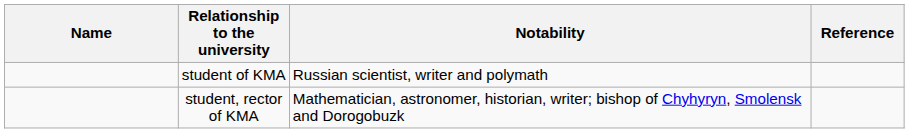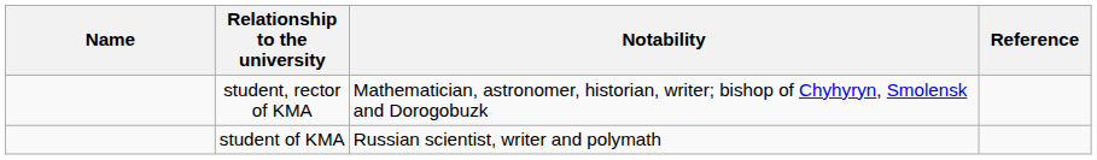 <table class="wikitable sortable" style="width:75%">
 <tr>
 <th width="15%">Name</th>
 <th width="5%">Relationship to the university</th>
 <th width="45%">Notability</th>
 <th width="5%" class="unsortable">Reference</th>
 </tr>
 <tr valign="top">
 <td></td>
+<td align="center">student, rector of KMA</td>
+<td>Mathematician, astronomer, historian, writer; bishop of <a href='#'>Chyhyryn</a>, <a href='#'>Smolensk</a> and Dorogobuzk</td>
+<td align="center"></td>
+</tr>
+<tr valign="top">
+<td></td>
 <td align="center">student of KMA</td>
 <td>Russian scientist, writer and polymath</td>
 <td align="center"></td>
 </tr>
-<tr valign="top">
-<td></td>
-<td align="center">student, rector of KMA</td>
-<td>Mathematician, astronomer, historian, writer; bishop of <a href='#'>Chyhyryn</a>, <a href='#'>Smolensk</a> and Dorogobuzk</td>
-<td align="center"></td>
-</tr>
 </table>
